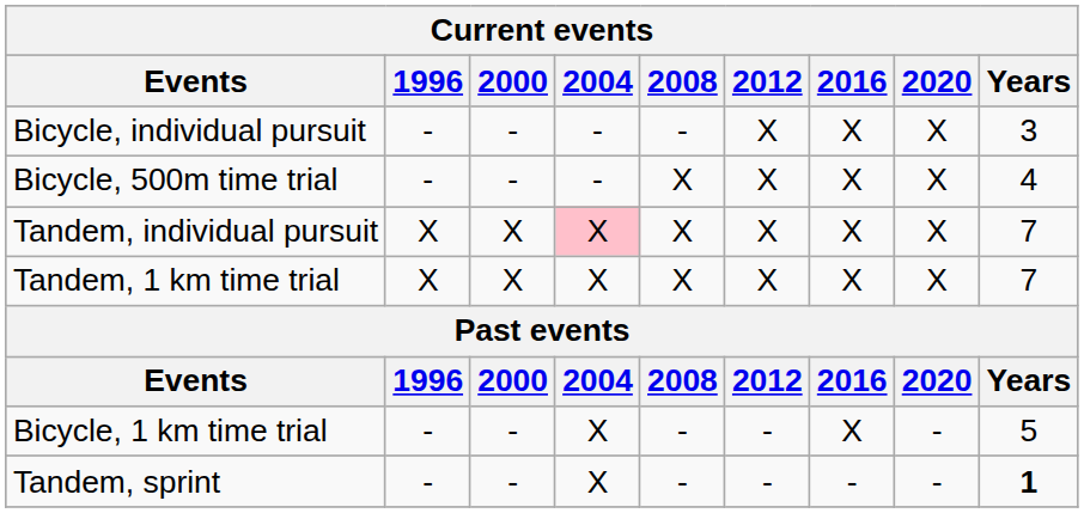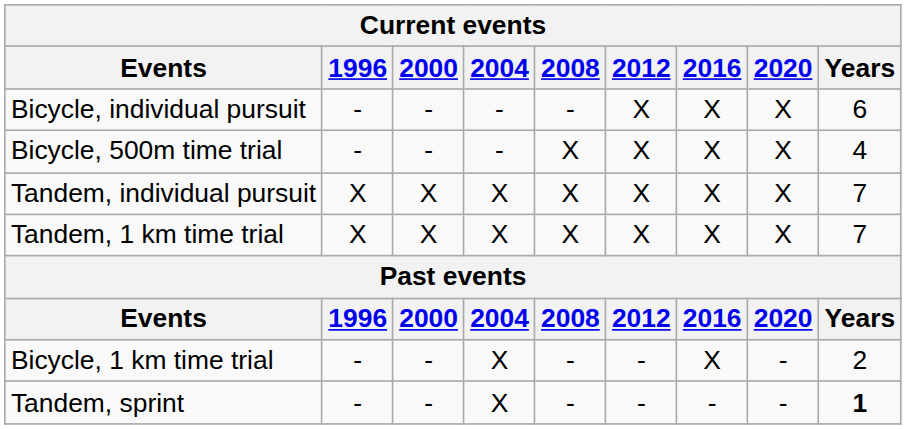 <table class="wikitable" style="text-align:center">
 <tr>
 <th colspan=12>Current events</th>
 </tr>
 <tr>
 <th>Events</th>
 <th><a href='#'>1996</a></th>
 <th><a href='#'>2000</a></th>
 <th><a href='#'>2004</a></th>
 <th><a href='#'>2008</a></th>
 <th><a href='#'>2012</a></th>
 <th><a href='#'>2016</a></th>
 <th><a href='#'>2020</a></th>
 <th>Years</th>
 </tr>
 <tr>
 <td align=left>Bicycle, individual pursuit</td>
 <td>-</td>
 <td>-</td>
 <td>-</td>
 <td>-</td>
 <td>X</td>
 <td>X</td>
 <td>X</td>
-<td>3</td>
+<td>6</td>
 </tr>
 <tr>
 <td align=left>Bicycle, 500m time trial</td>
 <td>-</td>
 <td>-</td>
 <td>-</td>
 <td>X</td>
 <td>X</td>
 <td>X</td>
 <td>X</td>
 <td>4</td>
 </tr>
 <tr>
 <td align=left>Tandem, individual pursuit</td>
 <td>X</td>
 <td>X</td>
-<td style="background: pink;">X</td>
+<td>X</td>
 <td>X</td>
 <td>X</td>
 <td>X</td>
 <td>X</td>
 <td>7</td>
 </tr>
 <tr>
 <td align=left>Tandem, 1 km time trial</td>
 <td>X</td>
 <td>X</td>
 <td>X</td>
 <td>X</td>
 <td>X</td>
 <td>X</td>
 <td>X</td>
 <td>7</td>
 </tr>
 <tr>
 <th colspan=12>Past events</th>
 </tr>
 <tr>
 <th>Events</th>
 <th><a href='#'>1996</a></th>
 <th><a href='#'>2000</a></th>
 <th><a href='#'>2004</a></th>
 <th><a href='#'>2008</a></th>
 <th><a href='#'>2012</a></th>
 <th><a href='#'>2016</a></th>
 <th><a href='#'>2020</a></th>
 <th>Years</th>
 </tr>
 <tr>
 <td align=left>Bicycle, 1 km time trial</td>
 <td>-</td>
 <td>-</td>
 <td>X</td>
 <td>-</td>
 <td>-</td>
 <td>X</td>
 <td>-</td>
-<td>5</td>
+<td>2</td>
 </tr>
 <tr>
 <td align=left>Tandem, sprint</td>
 <td>-</td>
 <td>-</td>
 <td>X</td>
 <td>-</td>
 <td>-</td>
 <td>-</td>
 <td>-</td>
 <td><strong>1</strong></td>
 </tr>
 </table>
